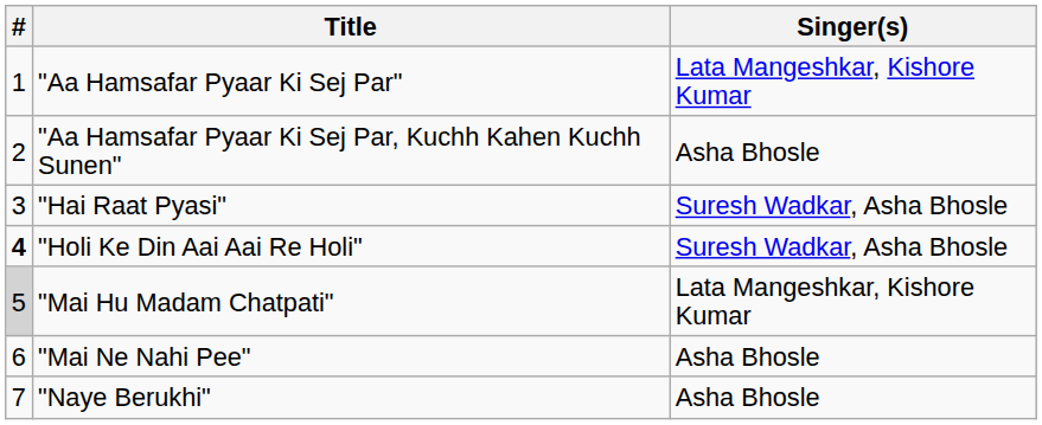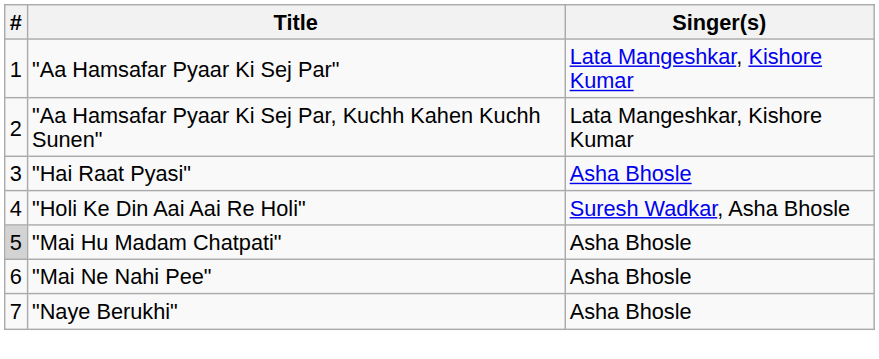 <table class="wikitable" style="font-size:95%;">
 <tr>
 <th>#</th>
 <th>Title</th>
 <th>Singer(s)</th>
 </tr>
 <tr>
 <td>1</td>
 <td>"Aa Hamsafar Pyaar Ki Sej Par"</td>
 <td><a href='#'>Lata Mangeshkar</a>, <a href='#'>Kishore Kumar</a></td>
 </tr>
 <tr>
 <td>2</td>
 <td>"Aa Hamsafar Pyaar Ki Sej Par, Kuchh Kahen Kuchh Sunen"</td>
-<td>Asha Bhosle</td>
+<td>Lata Mangeshkar, Kishore Kumar</td>
 </tr>
 <tr>
 <td>3</td>
 <td>"Hai Raat Pyasi"</td>
-<td><a href='#'>Suresh Wadkar</a>, Asha Bhosle</td>
+<td><a href='#'>Asha Bhosle</a></td>
 </tr>
 <tr>
-<td><strong>4</strong></td>
+<td>4</td>
 <td>"Holi Ke Din Aai Aai Re Holi"</td>
 <td><a href='#'>Suresh Wadkar</a>, Asha Bhosle</td>
 </tr>
 <tr>
 <td style="background: lightgrey;">5</td>
 <td>"Mai Hu Madam Chatpati"</td>
-<td>Lata Mangeshkar, Kishore Kumar</td>
+<td>Asha Bhosle</td>
 </tr>
 <tr>
 <td>6</td>
 <td>"Mai Ne Nahi Pee"</td>
 <td>Asha Bhosle</td>
 </tr>
 <tr>
 <td>7</td>
 <td>"Naye Berukhi"</td>
 <td>Asha Bhosle</td>
 </tr>
 </table>
